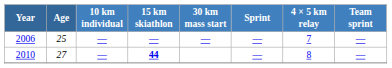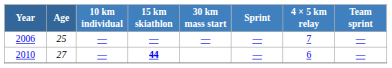 <table class="wikitable" style="font-size:95%; text-align:center; border:grey solid 1px; border-collapse:collapse; background:#ffffff;">
 <tr>
 <th style="background-color:#369; color:white; width:60px;"> Year </th>
 <th style="background-color:#369; color:white; width:40px;"> Age </th>
 <th style="background-color:#4180be; color:white; width:75px;"> 10 km <br> individual </th>
 <th style="background-color:#4180be; color:white; width:75px;"> 15 km <br> skiathlon </th>
 <th style="background-color:#4180be; color:white; width:75px;"> 30 km <br> mass start </th>
 <th style="background-color:#4180be; color:white; width:75px;"> Sprint </th>
 <th style="background-color:#4180be; color:white; width:75px;"> 4 × 5 km <br> relay </th>
 <th style="background-color:#4180be; color:white; width:75px;"> Team <br> sprint </th>
 </tr>
 <tr>
 <td><a href='#'>2006</a></td>
 <td><em>25</em></td>
 <td><a href='#'>—</a></td>
 <td><a href='#'>—</a></td>
 <td><a href='#'>—</a></td>
 <td><a href='#'>—</a></td>
 <td><a href='#'>7</a></td>
 <td><a href='#'>—</a></td>
 </tr>
 <tr>
 <td><a href='#'>2010</a></td>
 <td><em>27</em></td>
 <td><a href='#'>—</a></td>
 <td><strong><a href='#'>44</a></strong></td>
 <td><a href='#'></a></td>
 <td><a href='#'>—</a></td>
-<td><a href='#'>8</a></td>
+<td><a href='#'>6</a></td>
 <td><a href='#'>—</a></td>
 </tr>
 <tr>
 </tr>
 </table>
